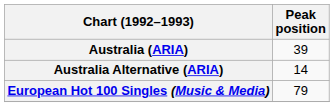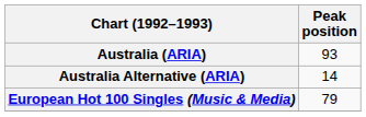 <table class="wikitable sortable plainrowheaders" style="text-align:center">
 <tr>
 <th>Chart (1992–1993)</th>
 <th>Peak<br>position</th>
 </tr>
 <tr>
 <th scope="row">Australia (<a href='#'>ARIA</a>)</th>
-<td align="center">39</td>
+<td align="center">93</td>
 </tr>
 <tr>
 <th scope="row">Australia Alternative (<a href='#'>ARIA</a>)</th>
 <td align="center">14</td>
 </tr>
 <tr>
 <th scope="row"><a href='#'>European Hot 100 Singles</a> <em>(<a href='#'>Music & Media</a>)</em></th>
 <td align="center">79</td>
 </tr>
 <tr>
 </tr>
 <tr>
 </tr>
 <tr>
 </tr>
 <tr>
 </tr>
 </table>
